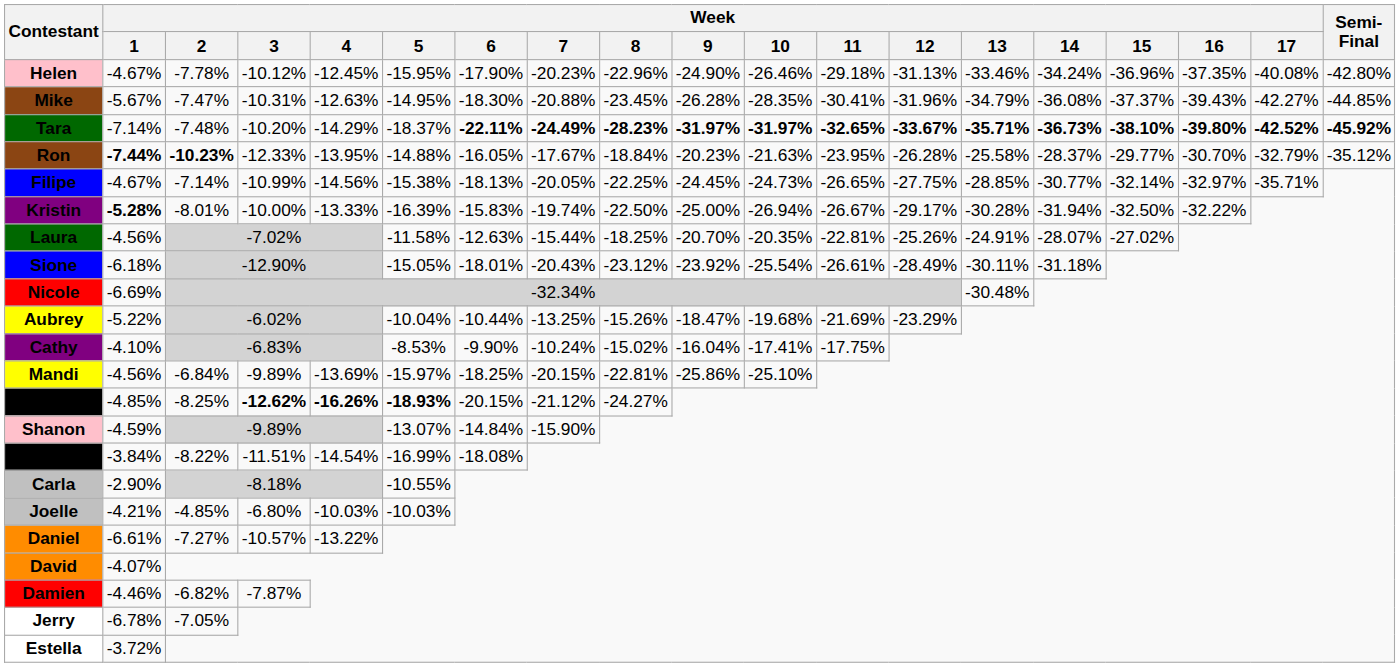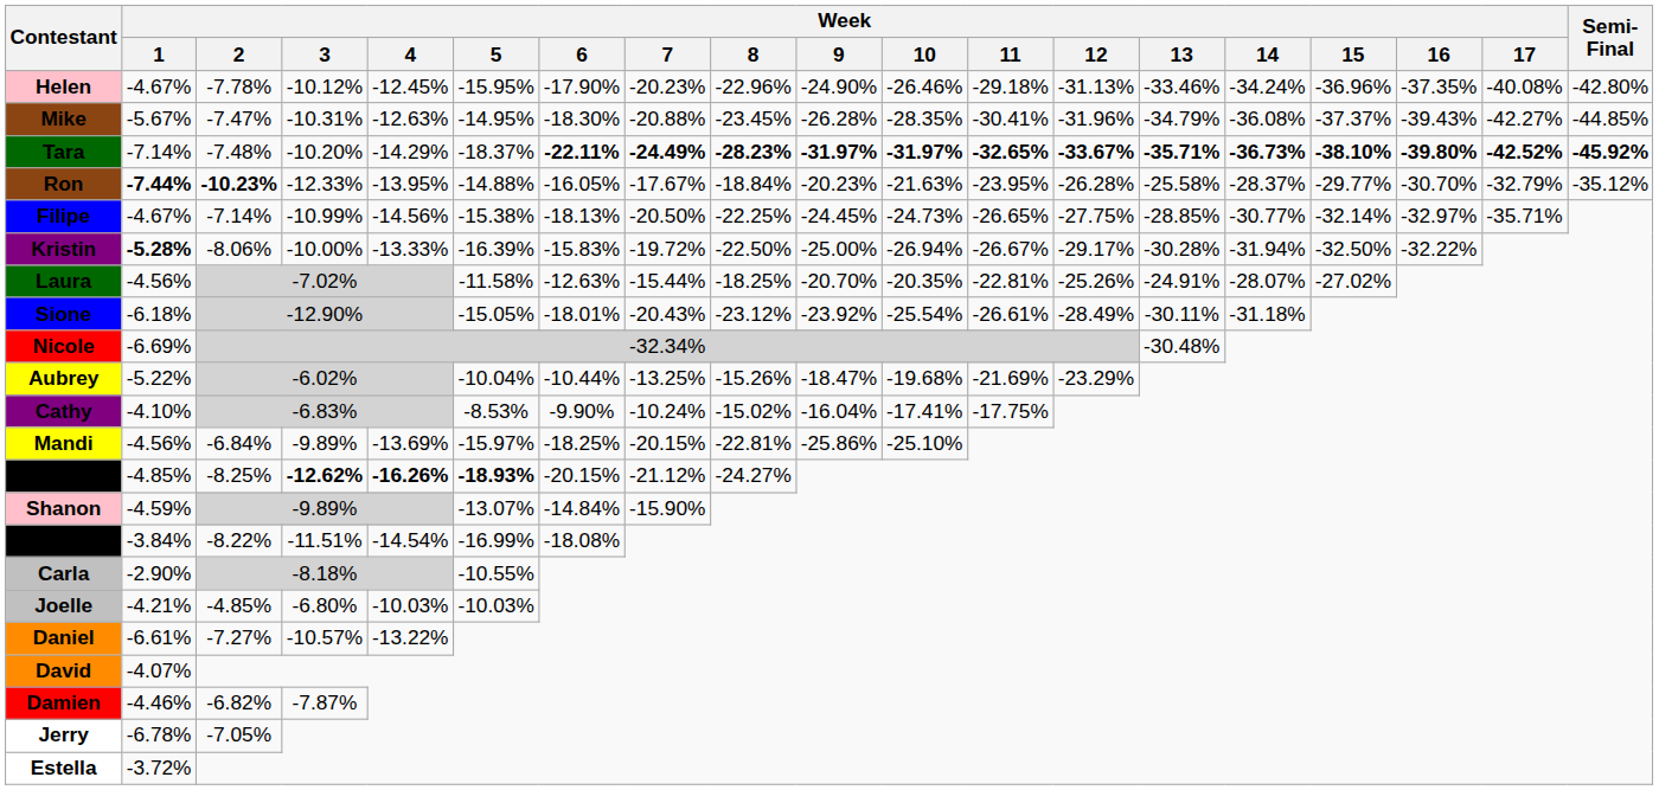 <table class="wikitable" align="center" style="text-align:center">
 <tr>
 <th rowspan="2">Contestant</th>
 <th colspan="17">Week</th>
 <th rowspan="2">Semi-<br>Final</th>
 </tr>
 <tr>
 <th>1</th>
 <th>2</th>
 <th>3</th>
 <th>4</th>
 <th>5</th>
 <th>6</th>
 <th>7</th>
 <th>8</th>
 <th>9</th>
 <th>10</th>
 <th>11</th>
 <th>12</th>
 <th>13</th>
 <th>14</th>
 <th>15</th>
 <th>16</th>
 <th>17</th>
 </tr>
 <tr>
 <td bgcolor="pink"><strong>Helen</strong></td>
 <td>-4.67%</td>
 <td>-7.78%</td>
 <td>-10.12%</td>
 <td>-12.45%</td>
 <td>-15.95%</td>
 <td>-17.90%</td>
 <td>-20.23%</td>
 <td>-22.96%</td>
 <td>-24.90%</td>
 <td>-26.46%</td>
 <td>-29.18%</td>
 <td>-31.13%</td>
 <td>-33.46%</td>
 <td>-34.24%</td>
 <td>-36.96%</td>
 <td>-37.35%</td>
 <td>-40.08%</td>
 <td>-42.80%</td>
 </tr>
 <tr>
 <td bgcolor="saddlebrown"><span><strong>Mike</strong></span></td>
 <td>-5.67%</td>
 <td>-7.47%</td>
 <td>-10.31%</td>
 <td>-12.63%</td>
 <td>-14.95%</td>
 <td>-18.30%</td>
 <td>-20.88%</td>
 <td>-23.45%</td>
 <td>-26.28%</td>
 <td>-28.35%</td>
 <td>-30.41%</td>
 <td>-31.96%</td>
 <td>-34.79%</td>
 <td>-36.08%</td>
 <td>-37.37%</td>
 <td>-39.43%</td>
 <td>-42.27%</td>
 <td>-44.85%</td>
 </tr>
 <tr>
 <td bgcolor="#006800"><span><strong>Tara</strong></span></td>
 <td>-7.14%</td>
 <td>-7.48%</td>
 <td>-10.20%</td>
 <td>-14.29%</td>
 <td>-18.37%</td>
 <td><strong>-22.11%</strong></td>
 <td><strong>-24.49%</strong></td>
 <td><strong>-28.23%</strong></td>
 <td><strong>-31.97%</strong></td>
 <td><strong>-31.97%</strong></td>
 <td><strong>-32.65%</strong></td>
 <td><strong>-33.67%</strong></td>
 <td><strong>-35.71%</strong></td>
 <td><strong>-36.73%</strong></td>
 <td><strong>-38.10%</strong></td>
 <td><strong>-39.80%</strong></td>
 <td><strong>-42.52%</strong></td>
 <td><strong>-45.92%</strong></td>
 </tr>
 <tr>
 <td bgcolor="saddlebrown"><span><strong>Ron</strong></span></td>
 <td><strong>-7.44%</strong></td>
 <td><strong>-10.23%</strong></td>
 <td>-12.33%</td>
 <td>-13.95%</td>
 <td>-14.88%</td>
 <td>-16.05%</td>
 <td>-17.67%</td>
 <td>-18.84%</td>
 <td>-20.23%</td>
 <td>-21.63%</td>
 <td>-23.95%</td>
 <td>-26.28%</td>
 <td>-25.58%</td>
 <td>-28.37%</td>
 <td>-29.77%</td>
 <td>-30.70%</td>
 <td>-32.79%</td>
 <td>-35.12%</td>
 </tr>
 <tr>
 <td bgcolor="blue"><span><strong>Filipe</strong></span></td>
 <td>-4.67%</td>
 <td>-7.14%</td>
 <td>-10.99%</td>
 <td>-14.56%</td>
 <td>-15.38%</td>
 <td>-18.13%</td>
-<td>-20.05%</td>
+<td>-20.50%</td>
 <td>-22.25%</td>
 <td>-24.45%</td>
 <td>-24.73%</td>
 <td>-26.65%</td>
 <td>-27.75%</td>
 <td>-28.85%</td>
 <td>-30.77%</td>
 <td>-32.14%</td>
 <td>-32.97%</td>
 <td>-35.71%</td>
 </tr>
 <tr>
 <td bgcolor="Purple "><span><strong>Kristin</strong></span></td>
 <td><strong>-5.28%</strong></td>
-<td>-8.01%</td>
+<td>-8.06%</td>
 <td>-10.00%</td>
 <td>-13.33%</td>
 <td>-16.39%</td>
 <td>-15.83%</td>
-<td>-19.74%</td>
+<td>-19.72%</td>
 <td>-22.50%</td>
 <td>-25.00%</td>
 <td>-26.94%</td>
 <td>-26.67%</td>
 <td>-29.17%</td>
 <td>-30.28%</td>
 <td>-31.94%</td>
 <td>-32.50%</td>
 <td>-32.22%</td>
 </tr>
 <tr>
 <td bgcolor="#006800"><span><strong>Laura</strong></span></td>
 <td>-4.56%</td>
 <td colspan="3" bgcolor="lightgrey">-7.02%</td>
 <td>-11.58%</td>
 <td>-12.63%</td>
 <td>-15.44%</td>
 <td>-18.25%</td>
 <td>-20.70%</td>
 <td>-20.35%</td>
 <td>-22.81%</td>
 <td>-25.26%</td>
 <td>-24.91%</td>
 <td>-28.07%</td>
 <td>-27.02%</td>
 </tr>
 <tr>
 <td bgcolor="blue"><span><strong>Sione</strong></span></td>
 <td>-6.18%</td>
 <td colspan="3" bgcolor="lightgrey">-12.90%</td>
 <td>-15.05%</td>
 <td>-18.01%</td>
 <td>-20.43%</td>
 <td>-23.12%</td>
 <td>-23.92%</td>
 <td>-25.54%</td>
 <td>-26.61%</td>
 <td>-28.49%</td>
 <td>-30.11%</td>
 <td>-31.18%</td>
 </tr>
 <tr>
 <td bgcolor="red"><span><strong>Nicole</strong></span></td>
 <td>-6.69%</td>
 <td colspan="11" bgcolor="lightgrey">-32.34%</td>
 <td>-30.48%</td>
 </tr>
 <tr>
 <td bgcolor="yellow"><strong>Aubrey</strong></td>
 <td>-5.22%</td>
 <td colspan="3" bgcolor="lightgrey">-6.02%</td>
 <td>-10.04%</td>
 <td>-10.44%</td>
 <td>-13.25%</td>
 <td>-15.26%</td>
 <td>-18.47%</td>
 <td>-19.68%</td>
 <td>-21.69%</td>
 <td>-23.29%</td>
 </tr>
 <tr>
 <td bgcolor="Purple"><span><strong>Cathy</strong></span></td>
 <td>-4.10%</td>
 <td colspan="3" bgcolor="lightgrey">-6.83%</td>
 <td>-8.53%</td>
 <td>-9.90%</td>
 <td>-10.24%</td>
 <td>-15.02%</td>
 <td>-16.04%</td>
 <td>-17.41%</td>
 <td>-17.75%</td>
 </tr>
 <tr>
 <td bgcolor="yellow"><strong>Mandi</strong></td>
 <td>-4.56%</td>
 <td>-6.84%</td>
 <td>-9.89%</td>
 <td>-13.69%</td>
 <td>-15.97%</td>
 <td>-18.25%</td>
 <td>-20.15%</td>
 <td>-22.81%</td>
 <td>-25.86%</td>
 <td>-25.10%</td>
 </tr>
 <tr>
 <td bgcolor="black"><span><strong>Dane</strong></span></td>
 <td>-4.85%</td>
 <td>-8.25%</td>
 <td><strong>-12.62%</strong></td>
 <td><strong>-16.26%</strong></td>
 <td><strong>-18.93%</strong></td>
 <td>-20.15%</td>
 <td>-21.12%</td>
 <td>-24.27%</td>
 </tr>
 <tr>
 <td bgcolor="pink"><strong>Shanon</strong></td>
 <td>-4.59%</td>
 <td colspan="3" bgcolor="lightgrey">-9.89%</td>
 <td>-13.07%</td>
 <td>-14.84%</td>
 <td>-15.90%</td>
 </tr>
 <tr>
 <td bgcolor="black"><span><strong>Blaine</strong></span></td>
 <td>-3.84%</td>
 <td>-8.22%</td>
 <td>-11.51%</td>
 <td>-14.54%</td>
 <td>-16.99%</td>
 <td>-18.08%</td>
 </tr>
 <tr>
 <td bgcolor="silver"><strong>Carla</strong></td>
 <td>-2.90%</td>
 <td colspan="3" bgcolor="lightgrey">-8.18%</td>
 <td>-10.55%</td>
 </tr>
 <tr>
 <td bgcolor="silver"><strong>Joelle</strong></td>
 <td>-4.21%</td>
 <td>-4.85%</td>
 <td>-6.80%</td>
 <td>-10.03%</td>
 <td>-10.03%</td>
 </tr>
 <tr>
 <td bgcolor="darkorange"><strong>Daniel</strong></td>
 <td>-6.61%</td>
 <td>-7.27%</td>
 <td>-10.57%</td>
 <td>-13.22%</td>
 </tr>
 <tr>
 <td bgcolor="darkorange"><strong>David</strong></td>
 <td>-4.07%</td>
 </tr>
 <tr>
 <td bgcolor="red"><span><strong>Damien</strong></span></td>
 <td>-4.46%</td>
 <td>-6.82%</td>
 <td>-7.87%</td>
 </tr>
 <tr>
 <td bgcolor="white"><strong>Jerry</strong></td>
 <td>-6.78%</td>
 <td>-7.05%</td>
 </tr>
 <tr>
 <td bgcolor="white"><strong>Estella</strong></td>
 <td>-3.72%</td>
 </tr>
 </table>
